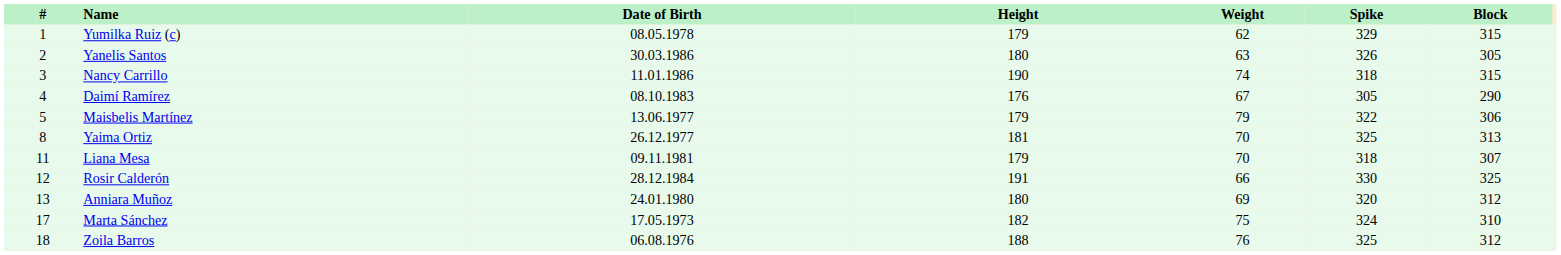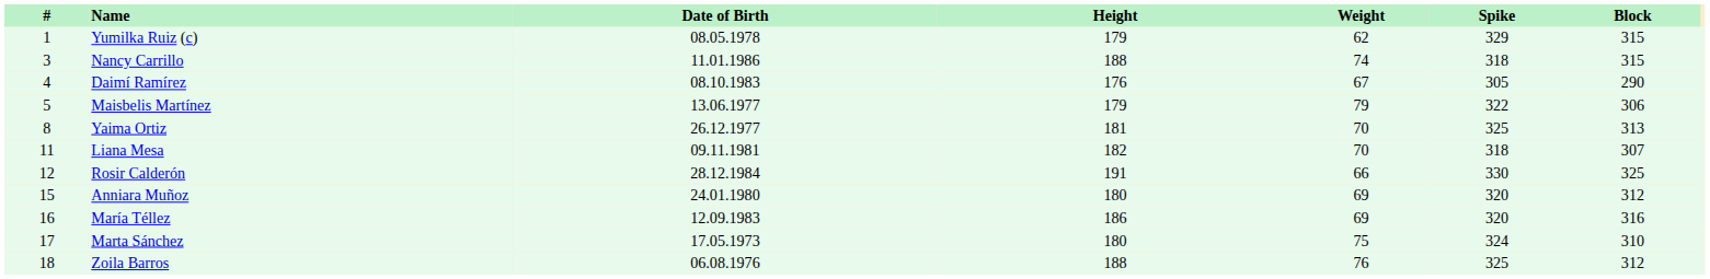 <table border=0 cellpadding=2 cellspacing=0  |- bgcolor=#FFECCE style="text-align:center; font-size:90%;" width=100%>
 <tr bgcolor=#BBF0C9>
 <th width=5%>#</th>
 <th width=25% align=left>Name</th>
 <th width=25%>Date of Birth</th>
 <th width=21%>Height</th>
 <th width=8%>Weight</th>
 <th width=8%>Spike</th>
 <th width=8%>Block</th>
 </tr>
 <tr bgcolor=#E7FAEC>
 <td>1</td>
 <td align=left><a href='#'>Yumilka Ruiz</a> (<a href='#'>c</a>)</td>
 <td>08.05.1978</td>
 <td>179</td>
 <td>62</td>
 <td>329</td>
 <td>315</td>
 <td></td>
 </tr>
 <tr bgcolor=#E7FAEC>
-<td>2</td>
-<td align=left><a href='#'>Yanelis Santos</a></td>
-<td>30.03.1986</td>
-<td>180</td>
-<td>63</td>
-<td>326</td>
-<td>305</td>
-<td></td>
-</tr>
-<tr bgcolor=#E7FAEC>
 <td>3</td>
 <td align=left><a href='#'>Nancy Carrillo</a></td>
 <td>11.01.1986</td>
-<td>190</td>
+<td>188</td>
 <td>74</td>
 <td>318</td>
 <td>315</td>
 <td></td>
 </tr>
 <tr bgcolor=#E7FAEC>
 <td>4</td>
 <td align=left><a href='#'>Daimí Ramírez</a></td>
 <td>08.10.1983</td>
 <td>176</td>
 <td>67</td>
 <td>305</td>
 <td>290</td>
 <td></td>
 </tr>
 <tr bgcolor=#E7FAEC>
 <td>5</td>
 <td align=left><a href='#'>Maisbelis Martínez</a></td>
 <td>13.06.1977</td>
 <td>179</td>
 <td>79</td>
 <td>322</td>
 <td>306</td>
 <td></td>
 </tr>
 <tr bgcolor=#E7FAEC>
 <td>8</td>
 <td align=left><a href='#'>Yaima Ortiz</a></td>
 <td>26.12.1977</td>
 <td>181</td>
 <td>70</td>
 <td>325</td>
 <td>313</td>
 <td></td>
 </tr>
 <tr bgcolor=#E7FAEC>
 <td>11</td>
 <td align=left><a href='#'>Liana Mesa</a></td>
 <td>09.11.1981</td>
-<td>179</td>
+<td>182</td>
 <td>70</td>
 <td>318</td>
 <td>307</td>
 <td></td>
 </tr>
 <tr bgcolor=#E7FAEC>
 <td>12</td>
 <td align=left><a href='#'>Rosir Calderón</a></td>
 <td>28.12.1984</td>
 <td>191</td>
 <td>66</td>
 <td>330</td>
 <td>325</td>
 <td></td>
 </tr>
 <tr bgcolor=#E7FAEC>
-<td>13</td>
+<td>15</td>
 <td align=left><a href='#'>Anniara Muñoz</a></td>
 <td>24.01.1980</td>
 <td>180</td>
 <td>69</td>
 <td>320</td>
 <td>312</td>
 <td></td>
 </tr>
 <tr bgcolor=#E7FAEC>
+<td>16</td>
+<td align=left><a href='#'>María Téllez</a></td>
+<td>12.09.1983</td>
+<td>186</td>
+<td>69</td>
+<td>320</td>
+<td>316</td>
+<td></td>
+</tr>
+<tr bgcolor=#E7FAEC>
 <td>17</td>
 <td align=left><a href='#'>Marta Sánchez</a></td>
 <td>17.05.1973</td>
-<td>182</td>
+<td>180</td>
 <td>75</td>
 <td>324</td>
 <td>310</td>
 <td></td>
 </tr>
 <tr bgcolor=#E7FAEC>
 <td>18</td>
 <td align=left><a href='#'>Zoila Barros</a></td>
 <td>06.08.1976</td>
 <td>188</td>
 <td>76</td>
 <td>325</td>
 <td>312</td>
 <td></td>
 </tr>
 </table>
